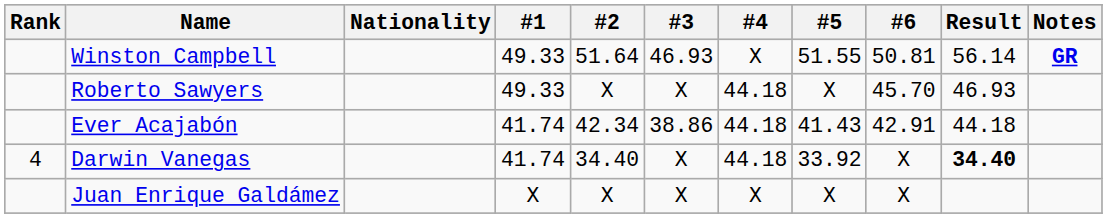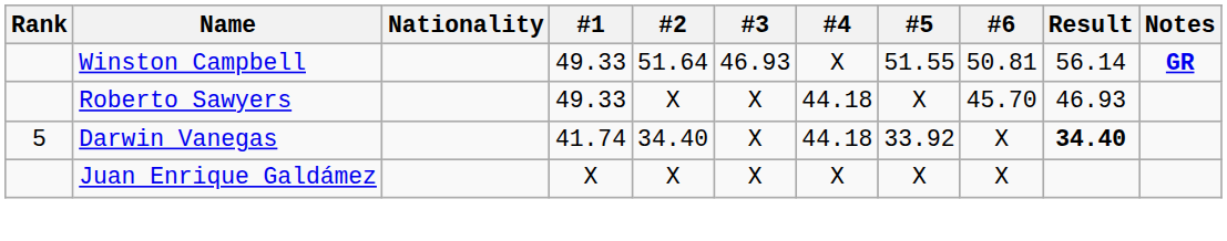 <table class="wikitable sortable" style="text-align:center">
 <tr>
 <th>Rank</th>
 <th>Name</th>
 <th>Nationality</th>
 <th>#1</th>
 <th>#2</th>
 <th>#3</th>
 <th>#4</th>
 <th>#5</th>
 <th>#6</th>
 <th>Result</th>
 <th>Notes</th>
 </tr>
 <tr>
 <td></td>
 <td align=left><a href='#'>Winston Campbell</a></td>
 <td align=left></td>
 <td>49.33</td>
 <td>51.64</td>
 <td>46.93</td>
 <td>X</td>
 <td>51.55</td>
 <td>50.81</td>
 <td>56.14</td>
 <td><strong><a href='#'>GR</a></strong></td>
 </tr>
 <tr>
 <td></td>
 <td align=left><a href='#'>Roberto Sawyers</a></td>
 <td align=left></td>
 <td>49.33</td>
 <td>X</td>
 <td>X</td>
 <td>44.18</td>
 <td>X</td>
 <td>45.70</td>
 <td>46.93</td>
 <td></td>
 </tr>
 <tr>
-<td></td>
-<td align=left><a href='#'>Ever Acajabón</a></td>
-<td align=left></td>
-<td>41.74</td>
-<td>42.34</td>
-<td>38.86</td>
-<td>44.18</td>
-<td>41.43</td>
-<td>42.91</td>
-<td>44.18</td>
-<td></td>
-</tr>
-<tr>
-<td>4</td>
+<td>5</td>
 <td align=left><a href='#'>Darwin Vanegas</a></td>
 <td align=left></td>
 <td>41.74</td>
 <td>34.40</td>
 <td>X</td>
 <td>44.18</td>
 <td>33.92</td>
 <td>X</td>
 <td><strong>34.40</strong></td>
 <td></td>
 </tr>
 <tr>
 <td></td>
 <td align=left><a href='#'>Juan Enrique Galdámez</a></td>
 <td align=left></td>
 <td>X</td>
 <td>X</td>
 <td>X</td>
 <td>X</td>
 <td>X</td>
 <td>X</td>
 <td></td>
 <td></td>
 </tr>
 </table>
